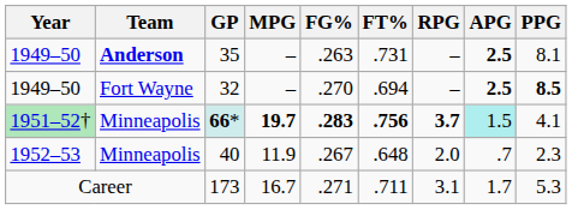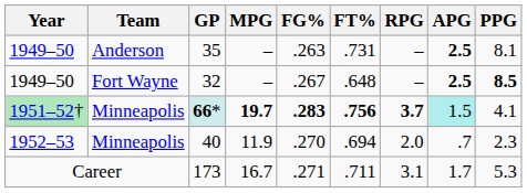 <table class="wikitable sortable" style="font-size:95%; text-align:right;">
 <tr>
 <th>Year</th>
 <th>Team</th>
 <th>GP</th>
 <th>MPG</th>
 <th>FG%</th>
 <th>FT%</th>
 <th>RPG</th>
 <th>APG</th>
 <th>PPG</th>
 </tr>
 <tr>
 <td style="text-align:left;"><a href='#'>1949–50</a></td>
-<td style="text-align:left;"><strong><a href='#'>Anderson</a></strong></td>
+<td style="text-align:left;"><a href='#'>Anderson</a></td>
 <td>35</td>
 <td>–</td>
 <td>.263</td>
 <td>.731</td>
 <td>–</td>
 <td><strong>2.5</strong></td>
 <td>8.1</td>
 </tr>
 <tr>
 <td style="text-align:left;">1949–50</td>
 <td style="text-align:left;"><a href='#'>Fort Wayne</a></td>
 <td>32</td>
 <td>–</td>
-<td>.270</td>
-<td>.694</td>
+<td>.267</td>
+<td>.648</td>
 <td>–</td>
 <td><strong>2.5</strong></td>
 <td><strong>8.5</strong></td>
 </tr>
 <tr>
 <td style="text-align:left;background:#afe6ba;"><a href='#'>1951–52</a>†</td>
 <td style="text-align:left;"><a href='#'>Minneapolis</a></td>
 <td style="background:#CFECEC;"><strong>66</strong>*</td>
 <td><strong>19.7</strong></td>
 <td><strong>.283</strong></td>
 <td><strong>.756</strong></td>
 <td><strong>3.7</strong></td>
 <td style="background: paleturquoise;">1.5</td>
 <td>4.1</td>
 </tr>
 <tr>
 <td style="text-align:left;"><a href='#'>1952–53</a></td>
 <td style="text-align:left;"><a href='#'>Minneapolis</a></td>
 <td>40</td>
 <td>11.9</td>
-<td>.267</td>
-<td>.648</td>
+<td>.270</td>
+<td>.694</td>
 <td>2.0</td>
 <td>.7</td>
 <td>2.3</td>
 </tr>
 <tr class="sortbottom">
 <td style="text-align:center;" colspan="2">Career</td>
 <td>173</td>
 <td>16.7</td>
 <td>.271</td>
 <td>.711</td>
 <td>3.1</td>
 <td>1.7</td>
 <td>5.3</td>
 </tr>
 </table>
